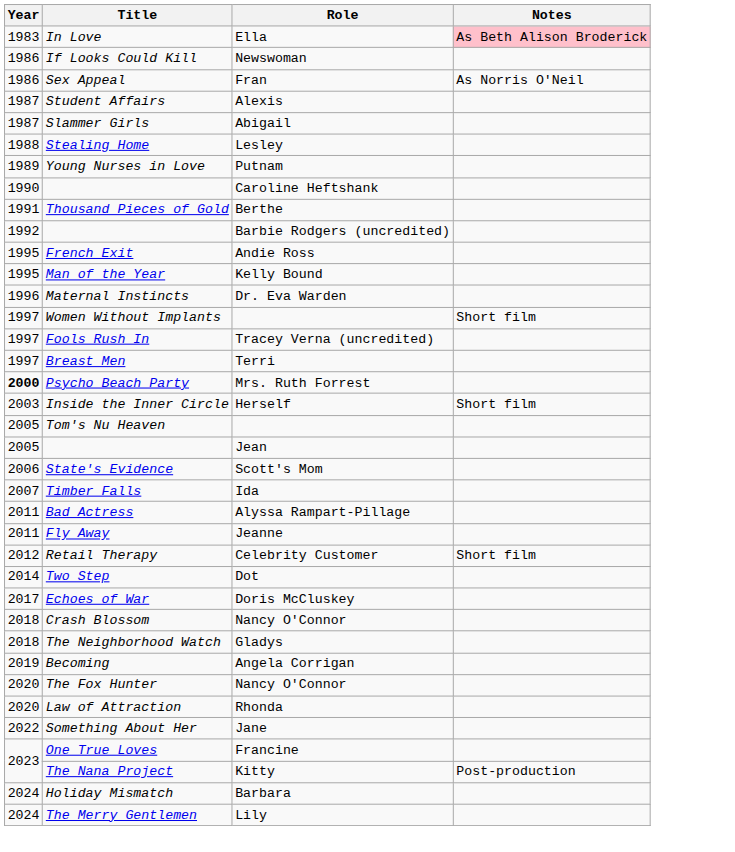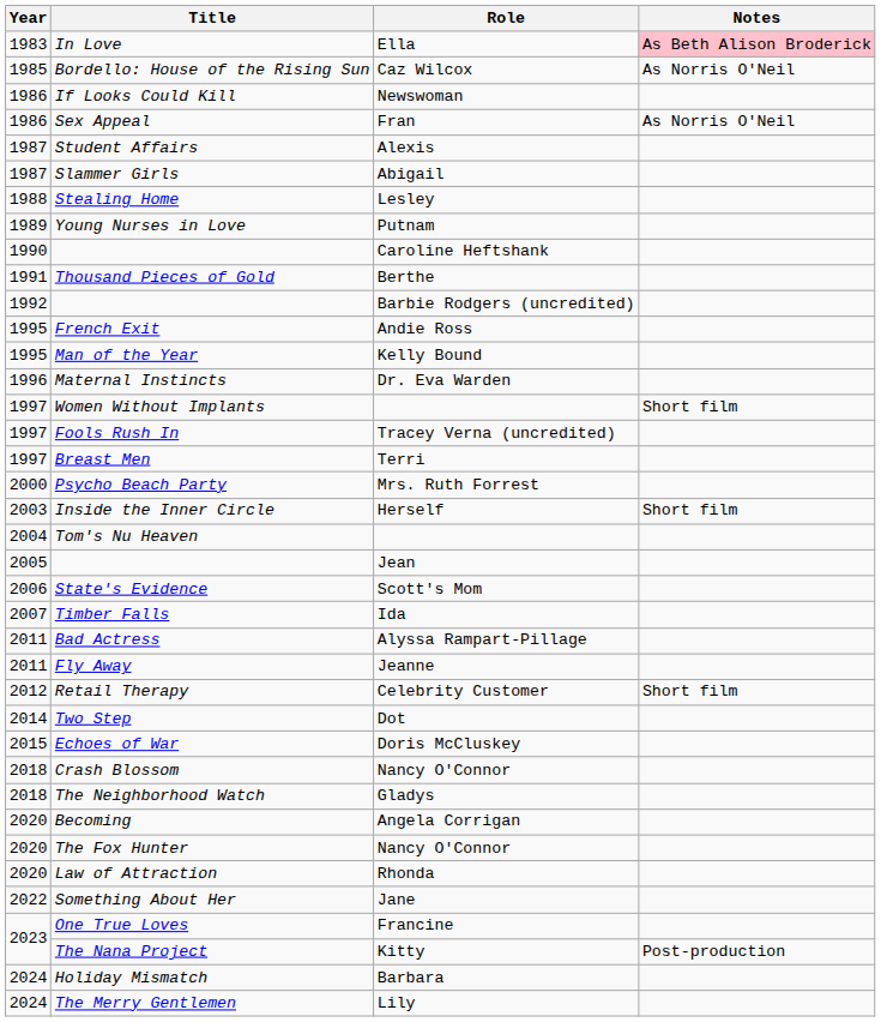 <table class="wikitable sortable">
 <tr>
 <th>Year</th>
 <th>Title</th>
 <th>Role</th>
 <th class="unsortable">Notes</th>
 </tr>
 <tr>
 <td>1983</td>
 <td><em>In Love</em></td>
 <td>Ella</td>
 <td style="background: pink;">As Beth Alison Broderick</td>
+</tr>
+<tr>
+<td>1985</td>
+<td><em>Bordello: House of the Rising Sun</em></td>
+<td>Caz Wilcox</td>
+<td>As Norris O'Neil</td>
 </tr>
 <tr>
 <td>1986</td>
 <td><em>If Looks Could Kill</em></td>
 <td>Newswoman</td>
 <td></td>
 </tr>
 <tr>
 <td>1986</td>
 <td><em>Sex Appeal</em></td>
 <td>Fran</td>
 <td>As Norris O'Neil</td>
 </tr>
 <tr>
 <td>1987</td>
 <td><em>Student Affairs</em></td>
 <td>Alexis</td>
 <td></td>
 </tr>
 <tr>
 <td>1987</td>
 <td><em>Slammer Girls</em></td>
 <td>Abigail</td>
 <td></td>
 </tr>
 <tr>
 <td>1988</td>
 <td><em><a href='#'>Stealing Home</a></em></td>
 <td>Lesley</td>
 <td></td>
 </tr>
 <tr>
 <td>1989</td>
 <td><em>Young Nurses in Love</em></td>
 <td>Putnam</td>
 <td></td>
 </tr>
 <tr>
 <td>1990</td>
 <td><em></em></td>
 <td>Caroline Heftshank</td>
 <td></td>
 </tr>
 <tr>
 <td>1991</td>
 <td><em><a href='#'>Thousand Pieces of Gold</a></em></td>
 <td>Berthe</td>
 <td></td>
 </tr>
 <tr>
 <td>1992</td>
 <td><em></em></td>
 <td>Barbie Rodgers (uncredited)</td>
 <td></td>
 </tr>
 <tr>
 <td>1995</td>
 <td><em><a href='#'>French Exit</a></em></td>
 <td>Andie Ross</td>
 <td></td>
 </tr>
 <tr>
 <td>1995</td>
 <td><em><a href='#'>Man of the Year</a></em></td>
 <td>Kelly Bound</td>
 <td></td>
 </tr>
 <tr>
 <td>1996</td>
 <td><em>Maternal Instincts</em></td>
 <td>Dr. Eva Warden</td>
 <td></td>
 </tr>
 <tr>
 <td>1997</td>
 <td><em>Women Without Implants</em></td>
 <td></td>
 <td>Short film</td>
 </tr>
 <tr>
 <td>1997</td>
 <td><em><a href='#'>Fools Rush In</a></em></td>
 <td>Tracey Verna (uncredited)</td>
 <td></td>
 </tr>
 <tr>
 <td>1997</td>
 <td><em><a href='#'>Breast Men</a></em></td>
 <td>Terri</td>
 <td></td>
 </tr>
 <tr>
-<td><strong>2000</strong></td>
+<td>2000</td>
 <td><em><a href='#'>Psycho Beach Party</a></em></td>
 <td>Mrs. Ruth Forrest</td>
 <td></td>
 </tr>
 <tr>
 <td>2003</td>
 <td><em>Inside the Inner Circle</em></td>
 <td>Herself</td>
 <td>Short film</td>
 </tr>
 <tr>
-<td>2005</td>
+<td>2004</td>
 <td><em>Tom's Nu Heaven</em></td>
 <td></td>
 <td></td>
 </tr>
 <tr>
 <td>2005</td>
 <td><em></em></td>
 <td>Jean</td>
 <td></td>
 </tr>
 <tr>
 <td>2006</td>
 <td><em><a href='#'>State's Evidence</a></em></td>
 <td>Scott's Mom</td>
 <td></td>
 </tr>
 <tr>
 <td>2007</td>
 <td><em><a href='#'>Timber Falls</a></em></td>
 <td>Ida</td>
 <td></td>
 </tr>
 <tr>
 <td>2011</td>
 <td><em><a href='#'>Bad Actress</a></em></td>
 <td>Alyssa Rampart-Pillage</td>
 <td></td>
 </tr>
 <tr>
 <td>2011</td>
 <td><em><a href='#'>Fly Away</a></em></td>
 <td>Jeanne</td>
 <td></td>
 </tr>
 <tr>
 <td>2012</td>
 <td><em>Retail Therapy</em></td>
 <td>Celebrity Customer</td>
 <td>Short film</td>
 </tr>
 <tr>
 <td>2014</td>
 <td><em><a href='#'>Two Step</a></em></td>
 <td>Dot</td>
 <td></td>
 </tr>
 <tr>
-<td>2017</td>
+<td>2015</td>
 <td><em><a href='#'>Echoes of War</a></em></td>
 <td>Doris McCluskey</td>
 <td></td>
 </tr>
 <tr>
 <td>2018</td>
 <td><em>Crash Blossom</em></td>
 <td>Nancy O'Connor</td>
 <td></td>
 </tr>
 <tr>
 <td>2018</td>
 <td><em>The Neighborhood Watch</em></td>
 <td>Gladys</td>
 <td></td>
 </tr>
 <tr>
-<td>2019</td>
+<td>2020</td>
 <td><em>Becoming</em></td>
 <td>Angela Corrigan</td>
 <td></td>
 </tr>
 <tr>
 <td>2020</td>
 <td><em>The Fox Hunter</em></td>
 <td>Nancy O'Connor</td>
 <td></td>
 </tr>
 <tr>
 <td>2020</td>
 <td><em>Law of Attraction</em></td>
 <td>Rhonda</td>
 <td></td>
 </tr>
 <tr>
 <td>2022</td>
 <td><em>Something About Her</em></td>
 <td>Jane</td>
 <td></td>
 </tr>
 <tr>
 <td rowspan=2>2023</td>
 <td><em><a href='#'>One True Loves</a></em></td>
 <td>Francine</td>
 <td></td>
 </tr>
 <tr>
 <td><em><a href='#'>The Nana Project</a></em></td>
 <td>Kitty</td>
 <td>Post-production</td>
 </tr>
 <tr>
 <td>2024</td>
 <td><em>Holiday Mismatch</em></td>
 <td>Barbara</td>
 </tr>
 <tr>
 <td>2024</td>
 <td><em><a href='#'>The Merry Gentlemen</a></em></td>
 <td>Lily</td>
 <td></td>
 </tr>
 </table>
